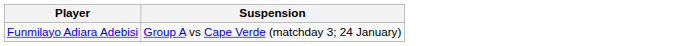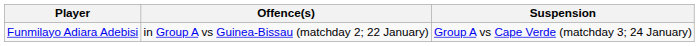 <table class="wikitable sortable plainrowheaders">
 <tr>
 <th>Player</th>
+<th>Offence(s)</th>
 <th>Suspension</th>
 </tr>
 <tr>
 <td> <a href='#'>Funmilayo Adiara Adebisi</a></td>
+<td> in <a href='#'>Group A</a> vs <a href='#'>Guinea-Bissau</a> (matchday 2; 22 January)</td>
 <td><a href='#'>Group A</a> vs <a href='#'>Cape Verde</a> (matchday 3; 24 January)</td>
 </tr>
 </table>
